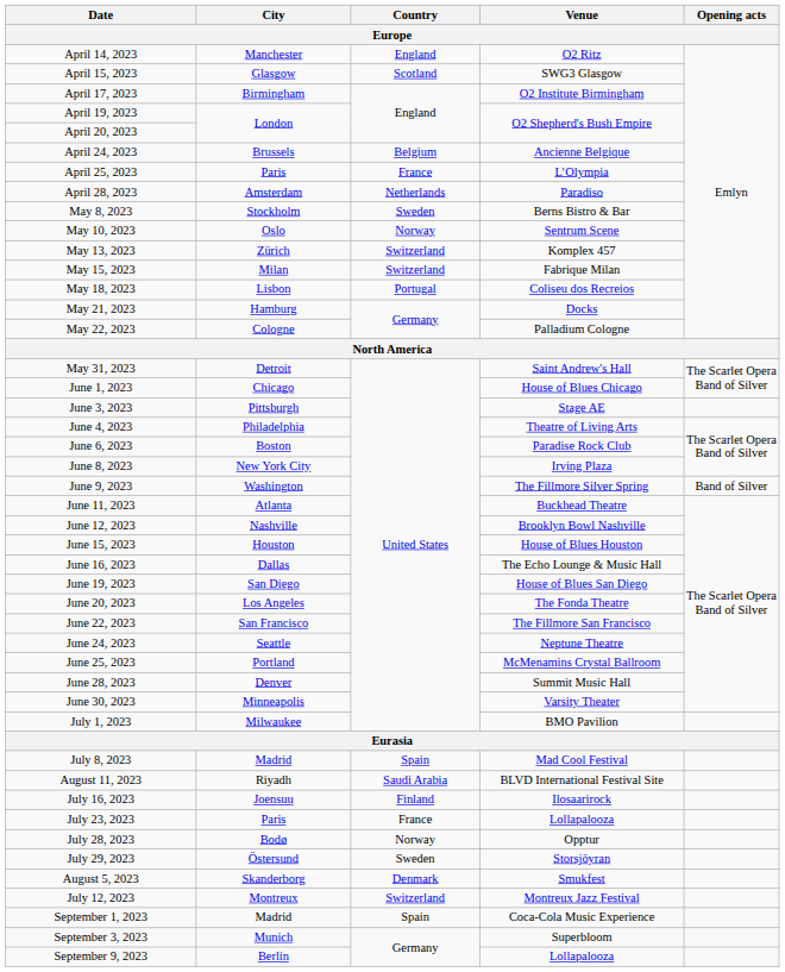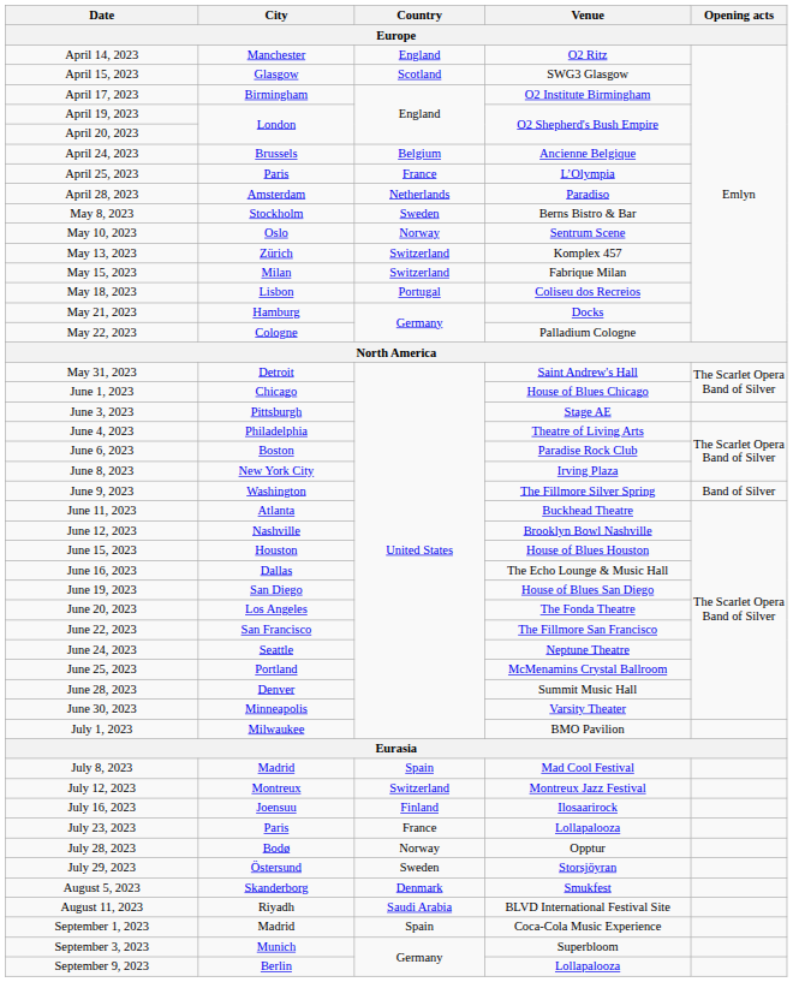 <table class="wikitable" style="text-align:center;">
 <tr>
 <th scope="col" style="width:15em;">Date</th>
 <th scope="col" style="width:12em;">City</th>
 <th scope="col" style="width:10em;">Country</th>
 <th scope="col" style="width:16em;">Venue</th>
 <th>Opening acts</th>
 </tr>
 <tr>
 <th colspan="5">Europe</th>
 </tr>
 <tr>
 <td>April 14, 2023</td>
 <td><a href='#'>Manchester</a></td>
 <td><a href='#'>England</a></td>
 <td><a href='#'>O2 Ritz</a></td>
 <td rowspan="15">Emlyn</td>
 </tr>
 <tr>
 <td>April 15, 2023</td>
 <td><a href='#'>Glasgow</a></td>
 <td><a href='#'>Scotland</a></td>
 <td>SWG3 Glasgow</td>
 </tr>
 <tr>
 <td>April 17, 2023</td>
 <td><a href='#'>Birmingham</a></td>
 <td rowspan="3">England</td>
 <td><a href='#'>O2 Institute Birmingham</a></td>
 </tr>
 <tr>
 <td>April 19, 2023</td>
 <td rowspan="2"><a href='#'>London</a></td>
 <td rowspan="2"><a href='#'>O2 Shepherd's Bush Empire</a></td>
 </tr>
 <tr>
 <td>April 20, 2023</td>
 </tr>
 <tr>
 <td>April 24, 2023</td>
 <td><a href='#'>Brussels</a></td>
 <td><a href='#'>Belgium</a></td>
 <td><a href='#'>Ancienne Belgique</a></td>
 </tr>
 <tr>
 <td>April 25, 2023</td>
 <td><a href='#'>Paris</a></td>
 <td><a href='#'>France</a></td>
 <td><a href='#'>L’Olympia</a></td>
 </tr>
 <tr>
 <td>April 28, 2023</td>
 <td><a href='#'>Amsterdam</a></td>
 <td><a href='#'>Netherlands</a></td>
 <td><a href='#'>Paradiso</a></td>
 </tr>
 <tr>
 <td>May 8, 2023</td>
 <td><a href='#'>Stockholm</a></td>
 <td><a href='#'>Sweden</a></td>
 <td>Berns Bistro & Bar</td>
 </tr>
 <tr>
 <td>May 10, 2023</td>
 <td><a href='#'>Oslo</a></td>
 <td><a href='#'>Norway</a></td>
 <td><a href='#'>Sentrum Scene</a></td>
 </tr>
 <tr>
 <td>May 13, 2023</td>
 <td><a href='#'>Zürich</a></td>
 <td><a href='#'>Switzerland</a></td>
 <td>Komplex 457</td>
 </tr>
 <tr>
 <td>May 15, 2023</td>
 <td><a href='#'>Milan</a></td>
 <td><a href='#'>Switzerland</a></td>
 <td>Fabrique Milan</td>
 </tr>
 <tr>
 <td>May 18, 2023</td>
 <td><a href='#'>Lisbon</a></td>
 <td><a href='#'>Portugal</a></td>
 <td><a href='#'>Coliseu dos Recreios</a></td>
 </tr>
 <tr>
 <td>May 21, 2023</td>
 <td><a href='#'>Hamburg</a></td>
 <td rowspan="2"><a href='#'>Germany</a></td>
 <td><a href='#'>Docks</a></td>
 </tr>
 <tr>
 <td>May 22, 2023</td>
 <td><a href='#'>Cologne</a></td>
 <td>Palladium Cologne</td>
 </tr>
 <tr>
 <th colspan="5">North America</th>
 </tr>
 <tr>
 <td>May 31, 2023</td>
 <td><a href='#'>Detroit</a></td>
 <td rowspan="19"><a href='#'>United States</a></td>
 <td><a href='#'>Saint Andrew's Hall</a></td>
 <td rowspan="2">The Scarlet Opera<br>Band of Silver</td>
 </tr>
 <tr>
 <td>June 1, 2023</td>
 <td><a href='#'>Chicago</a></td>
 <td><a href='#'>House of Blues Chicago</a></td>
 </tr>
 <tr>
 <td>June 3, 2023</td>
 <td><a href='#'>Pittsburgh</a></td>
 <td><a href='#'>Stage AE</a></td>
 <td></td>
 </tr>
 <tr>
 <td>June 4, 2023</td>
 <td><a href='#'>Philadelphia</a></td>
 <td><a href='#'>Theatre of Living Arts</a></td>
 <td rowspan="3">The Scarlet Opera <br>Band of Silver</td>
 </tr>
 <tr>
 <td>June 6, 2023</td>
 <td><a href='#'>Boston</a></td>
 <td><a href='#'>Paradise Rock Club</a></td>
 </tr>
 <tr>
 <td>June 8, 2023</td>
 <td><a href='#'>New York City</a></td>
 <td><a href='#'>Irving Plaza</a></td>
 </tr>
 <tr>
 <td>June 9, 2023</td>
 <td><a href='#'>Washington</a></td>
 <td><a href='#'>The Fillmore Silver Spring</a></td>
 <td>Band of Silver</td>
 </tr>
 <tr>
 <td>June 11, 2023</td>
 <td><a href='#'>Atlanta</a></td>
 <td><a href='#'>Buckhead Theatre</a></td>
 <td rowspan="11">The Scarlet Opera<br>Band of Silver</td>
 </tr>
 <tr>
 <td>June 12, 2023</td>
 <td><a href='#'>Nashville</a></td>
 <td><a href='#'>Brooklyn Bowl Nashville</a></td>
 </tr>
 <tr>
 <td>June 15, 2023</td>
 <td><a href='#'>Houston</a></td>
 <td><a href='#'>House of Blues Houston</a></td>
 </tr>
 <tr>
 <td>June 16, 2023</td>
 <td><a href='#'>Dallas</a></td>
 <td>The Echo Lounge & Music Hall</td>
 </tr>
 <tr>
 <td>June 19, 2023</td>
 <td><a href='#'>San Diego</a></td>
 <td><a href='#'>House of Blues San Diego</a></td>
 </tr>
 <tr>
 <td>June 20, 2023</td>
 <td><a href='#'>Los Angeles</a></td>
 <td><a href='#'>The Fonda Theatre</a></td>
 </tr>
 <tr>
 <td>June 22, 2023</td>
 <td><a href='#'>San Francisco</a></td>
 <td><a href='#'>The Fillmore San Francisco</a></td>
 </tr>
 <tr>
 <td>June 24, 2023</td>
 <td><a href='#'>Seattle</a></td>
 <td><a href='#'>Neptune Theatre</a></td>
 </tr>
 <tr>
 <td>June 25, 2023</td>
 <td><a href='#'>Portland</a></td>
 <td><a href='#'>McMenamins Crystal Ballroom</a></td>
 </tr>
 <tr>
 <td>June 28, 2023</td>
 <td><a href='#'>Denver</a></td>
 <td>Summit Music Hall</td>
 </tr>
 <tr>
 <td>June 30, 2023</td>
 <td><a href='#'>Minneapolis</a></td>
 <td><a href='#'>Varsity Theater</a></td>
 </tr>
 <tr>
 <td>July 1, 2023</td>
 <td><a href='#'>Milwaukee</a></td>
 <td>BMO Pavilion</td>
 <td></td>
 </tr>
 <tr>
 <th colspan="5">Eurasia</th>
 </tr>
 <tr>
 <td>July 8, 2023</td>
 <td><a href='#'>Madrid</a></td>
 <td><a href='#'>Spain</a></td>
 <td><a href='#'>Mad Cool Festival</a></td>
 <td></td>
 </tr>
 <tr>
-<td>August 11, 2023</td>
-<td>Riyadh</td>
-<td><a href='#'>Saudi Arabia</a></td>
-<td>BLVD International Festival Site</td>
+<td>July 12, 2023</td>
+<td><a href='#'>Montreux</a></td>
+<td><a href='#'>Switzerland</a></td>
+<td><a href='#'>Montreux Jazz Festival</a></td>
 <td></td>
 </tr>
 <tr>
 <td>July 16, 2023</td>
 <td><a href='#'>Joensuu</a></td>
 <td><a href='#'>Finland</a></td>
 <td><a href='#'>Ilosaarirock</a></td>
 <td></td>
 </tr>
 <tr>
 <td>July 23, 2023</td>
 <td><a href='#'>Paris</a></td>
 <td>France</td>
 <td><a href='#'>Lollapalooza</a></td>
 <td></td>
 </tr>
 <tr>
 <td>July 28, 2023</td>
 <td><a href='#'>Bodø</a></td>
 <td>Norway</td>
 <td>Opptur</td>
 <td></td>
 </tr>
 <tr>
 <td>July 29, 2023</td>
 <td><a href='#'>Östersund</a></td>
 <td>Sweden</td>
 <td><a href='#'>Storsjöyran</a></td>
 <td></td>
 </tr>
 <tr>
 <td>August 5, 2023</td>
 <td><a href='#'>Skanderborg</a></td>
 <td><a href='#'>Denmark</a></td>
 <td><a href='#'>Smukfest</a></td>
 <td></td>
 </tr>
 <tr>
-<td>July 12, 2023</td>
-<td><a href='#'>Montreux</a></td>
-<td><a href='#'>Switzerland</a></td>
-<td><a href='#'>Montreux Jazz Festival</a></td>
+<td>August 11, 2023</td>
+<td>Riyadh</td>
+<td><a href='#'>Saudi Arabia</a></td>
+<td>BLVD International Festival Site</td>
 <td></td>
 </tr>
 <tr>
 <td>September 1, 2023</td>
 <td>Madrid</td>
 <td>Spain</td>
 <td>Coca-Cola Music Experience</td>
 <td></td>
 </tr>
 <tr>
 <td>September 3, 2023</td>
 <td><a href='#'>Munich</a></td>
 <td rowspan="2">Germany</td>
 <td>Superbloom</td>
 <td></td>
 </tr>
 <tr>
 <td>September 9, 2023</td>
 <td><a href='#'>Berlin</a></td>
 <td><a href='#'>Lollapalooza</a></td>
 <td></td>
 </tr>
 </table>
